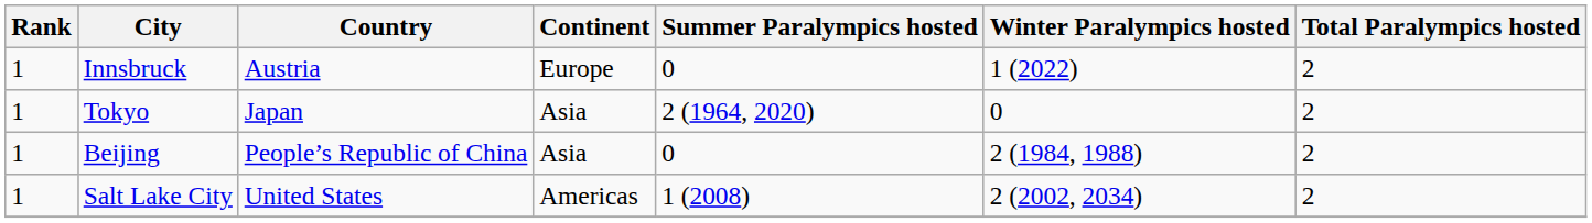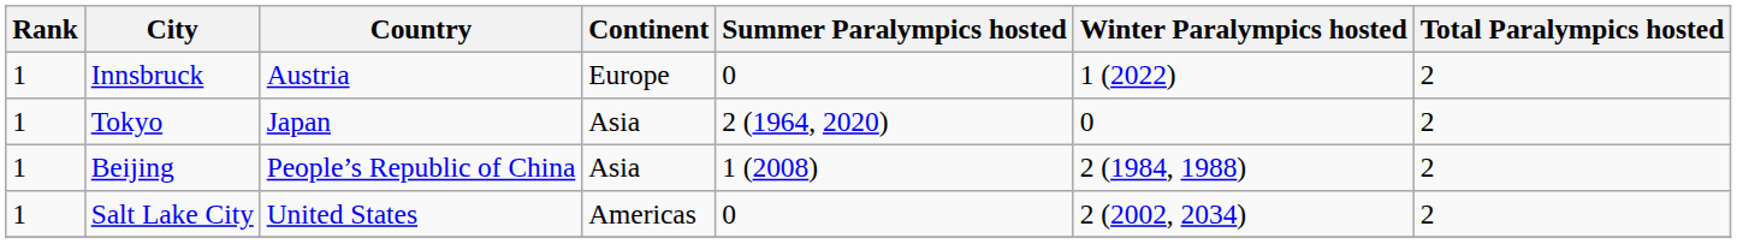 <table class="wikitable sortable" style="font-size:95%">
 <tr>
 <th>Rank</th>
 <th>City</th>
 <th>Country</th>
 <th>Continent</th>
 <th>Summer Paralympics hosted</th>
 <th>Winter Paralympics hosted</th>
 <th>Total Paralympics hosted</th>
 </tr>
 <tr>
 <td>1</td>
 <td><a href='#'>Innsbruck</a></td>
 <td> <a href='#'>Austria</a></td>
 <td>Europe</td>
 <td>0</td>
 <td>1 (<a href='#'>2022</a>)</td>
 <td>2</td>
 </tr>
 <tr>
 <td>1</td>
 <td><a href='#'>Tokyo</a></td>
 <td> <a href='#'>Japan</a></td>
 <td>Asia</td>
 <td>2 (<a href='#'>1964</a>, <a href='#'>2020</a>)</td>
 <td>0</td>
 <td>2</td>
 </tr>
 <tr>
 <td>1</td>
 <td><a href='#'>Beijing</a></td>
 <td> <a href='#'>People’s Republic of China</a></td>
 <td>Asia</td>
-<td>0</td>
+<td>1 (<a href='#'>2008</a>)</td>
 <td>2 (<a href='#'>1984</a>, <a href='#'>1988</a>)</td>
 <td>2</td>
 </tr>
 <tr>
 <td>1</td>
 <td><a href='#'>Salt Lake City</a></td>
 <td> <a href='#'>United States</a></td>
 <td>Americas</td>
-<td>1 (<a href='#'>2008</a>)</td>
+<td>0</td>
 <td>2 (<a href='#'>2002</a>, <a href='#'>2034</a>)</td>
 <td>2</td>
 </tr>
 <tr>
 </tr>
 </table>
